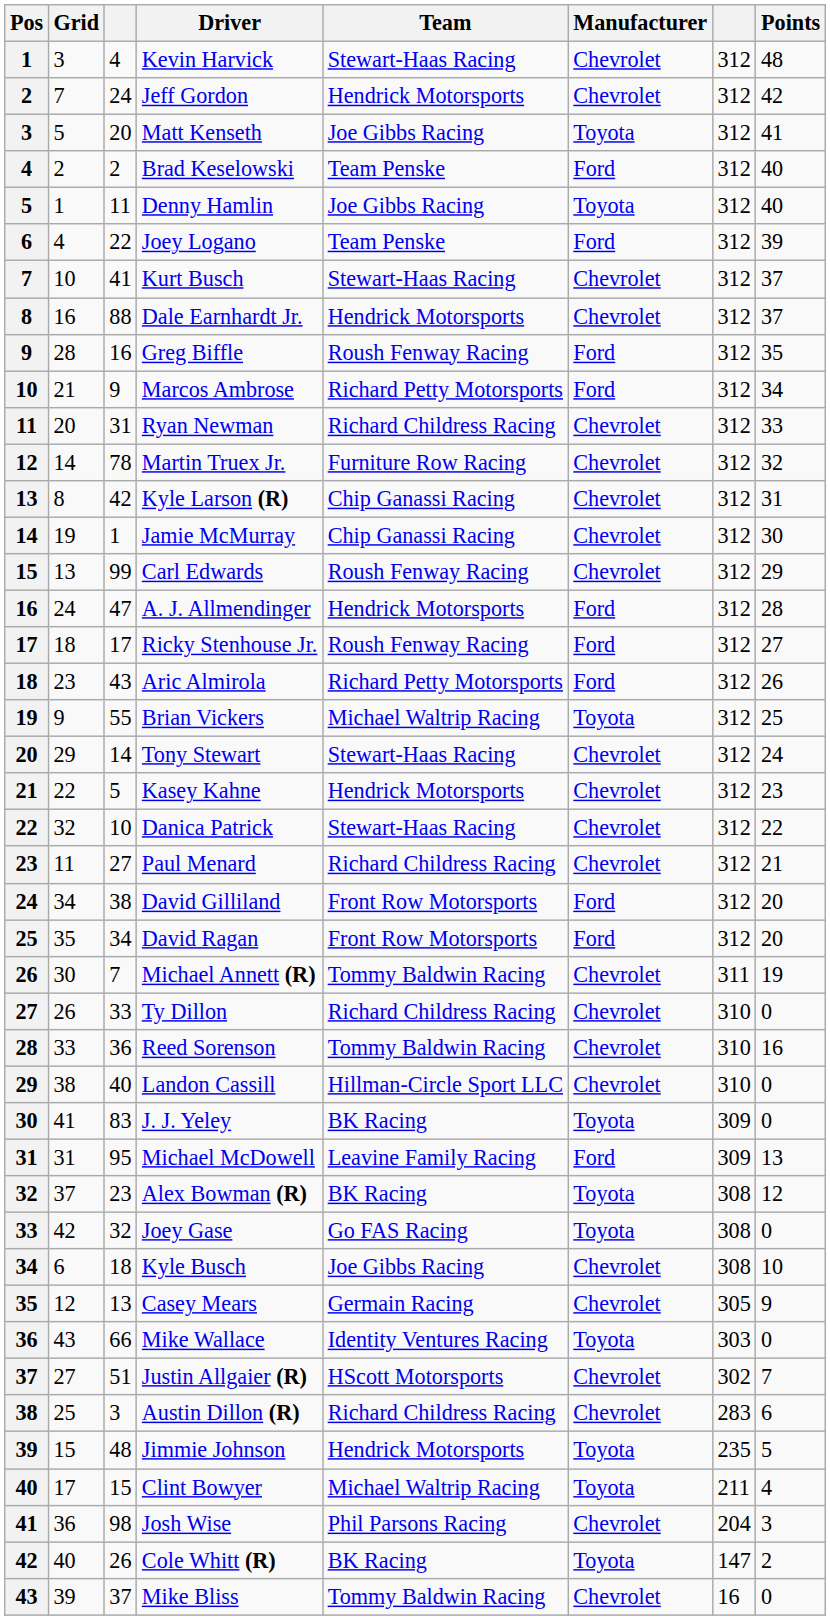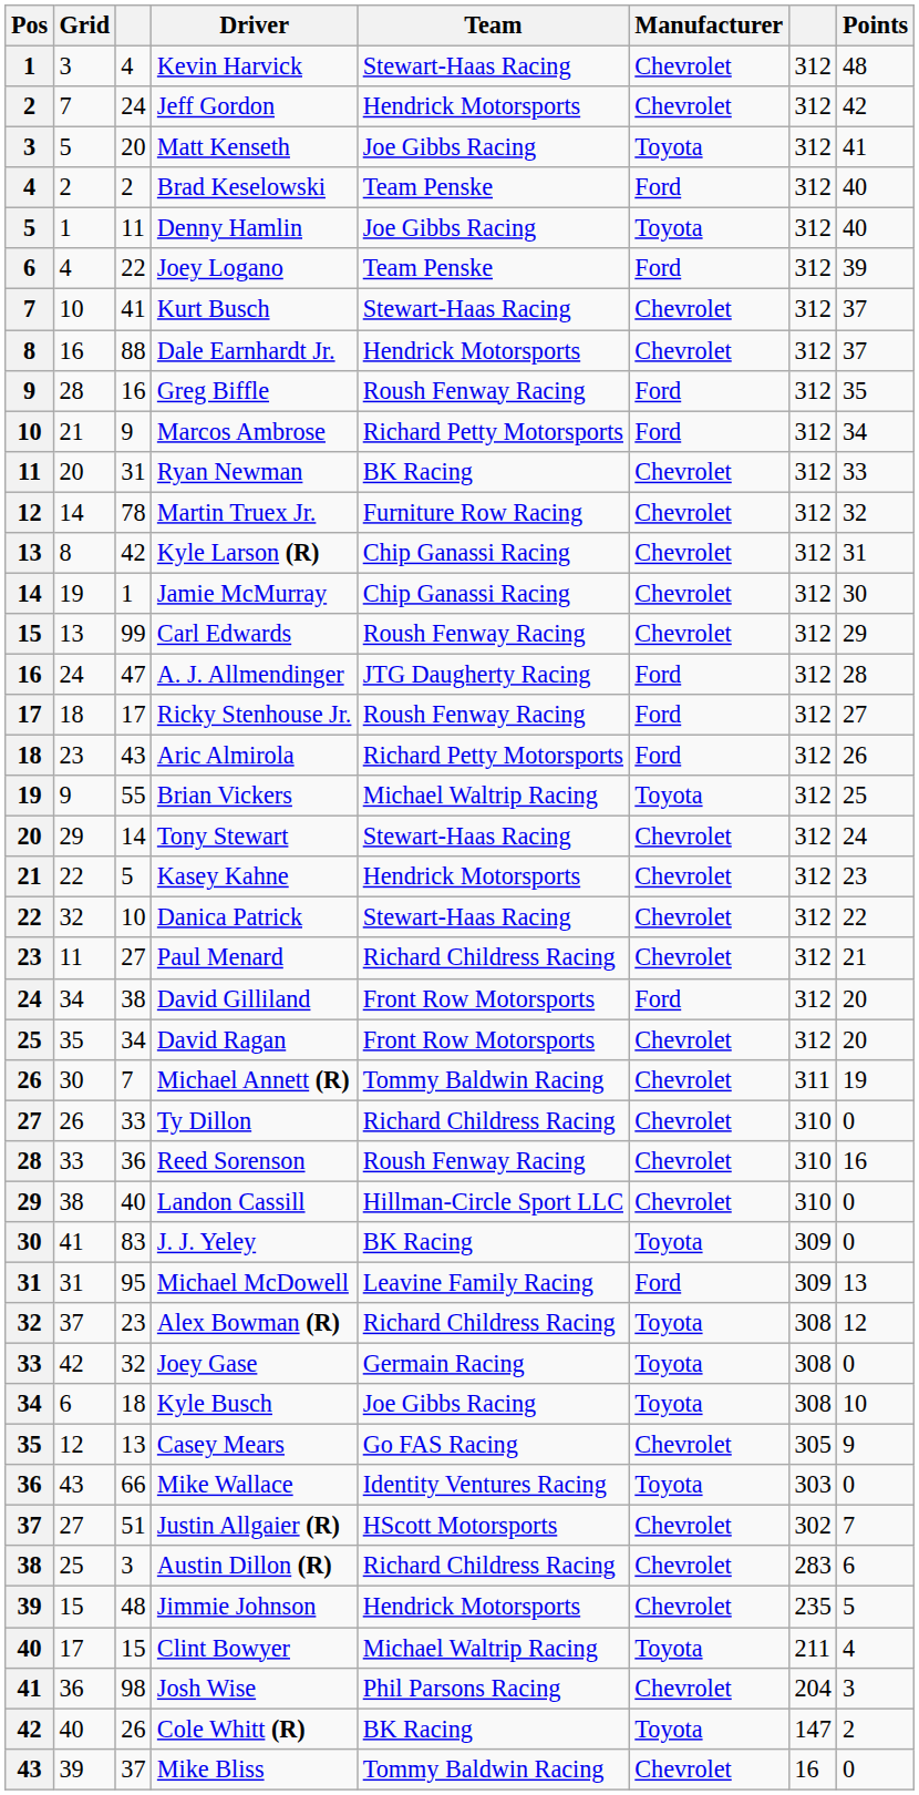 <table class="wikitable" style="font-size:95%">
 <tr>
 <th>Pos</th>
 <th>Grid</th>
 <th></th>
 <th>Driver</th>
 <th>Team</th>
 <th>Manufacturer</th>
 <th></th>
 <th>Points</th>
 </tr>
 <tr>
 <th>1</th>
 <td>3</td>
 <td>4</td>
 <td><a href='#'>Kevin Harvick</a></td>
 <td><a href='#'>Stewart-Haas Racing</a></td>
 <td><a href='#'>Chevrolet</a></td>
 <td>312</td>
 <td>48</td>
 </tr>
 <tr>
 <th>2</th>
 <td>7</td>
 <td>24</td>
 <td><a href='#'>Jeff Gordon</a></td>
 <td><a href='#'>Hendrick Motorsports</a></td>
 <td><a href='#'>Chevrolet</a></td>
 <td>312</td>
 <td>42</td>
 </tr>
 <tr>
 <th>3</th>
 <td>5</td>
 <td>20</td>
 <td><a href='#'>Matt Kenseth</a></td>
 <td><a href='#'>Joe Gibbs Racing</a></td>
 <td><a href='#'>Toyota</a></td>
 <td>312</td>
 <td>41</td>
 </tr>
 <tr>
 <th>4</th>
 <td>2</td>
 <td>2</td>
 <td><a href='#'>Brad Keselowski</a></td>
 <td><a href='#'>Team Penske</a></td>
 <td><a href='#'>Ford</a></td>
 <td>312</td>
 <td>40</td>
 </tr>
 <tr>
 <th>5</th>
 <td>1</td>
 <td>11</td>
 <td><a href='#'>Denny Hamlin</a></td>
 <td><a href='#'>Joe Gibbs Racing</a></td>
 <td><a href='#'>Toyota</a></td>
 <td>312</td>
 <td>40</td>
 </tr>
 <tr>
 <th>6</th>
 <td>4</td>
 <td>22</td>
 <td><a href='#'>Joey Logano</a></td>
 <td><a href='#'>Team Penske</a></td>
 <td><a href='#'>Ford</a></td>
 <td>312</td>
 <td>39</td>
 </tr>
 <tr>
 <th>7</th>
 <td>10</td>
 <td>41</td>
 <td><a href='#'>Kurt Busch</a></td>
 <td><a href='#'>Stewart-Haas Racing</a></td>
 <td><a href='#'>Chevrolet</a></td>
 <td>312</td>
 <td>37</td>
 </tr>
 <tr>
 <th>8</th>
 <td>16</td>
 <td>88</td>
 <td><a href='#'>Dale Earnhardt Jr.</a></td>
 <td><a href='#'>Hendrick Motorsports</a></td>
 <td><a href='#'>Chevrolet</a></td>
 <td>312</td>
 <td>37</td>
 </tr>
 <tr>
 <th>9</th>
 <td>28</td>
 <td>16</td>
 <td><a href='#'>Greg Biffle</a></td>
 <td><a href='#'>Roush Fenway Racing</a></td>
 <td><a href='#'>Ford</a></td>
 <td>312</td>
 <td>35</td>
 </tr>
 <tr>
 <th>10</th>
 <td>21</td>
 <td>9</td>
 <td><a href='#'>Marcos Ambrose</a></td>
 <td><a href='#'>Richard Petty Motorsports</a></td>
 <td><a href='#'>Ford</a></td>
 <td>312</td>
 <td>34</td>
 </tr>
 <tr>
 <th>11</th>
 <td>20</td>
 <td>31</td>
 <td><a href='#'>Ryan Newman</a></td>
-<td><a href='#'>Richard Childress Racing</a></td>
+<td><a href='#'>BK Racing</a></td>
 <td><a href='#'>Chevrolet</a></td>
 <td>312</td>
 <td>33</td>
 </tr>
 <tr>
 <th>12</th>
 <td>14</td>
 <td>78</td>
 <td><a href='#'>Martin Truex Jr.</a></td>
 <td><a href='#'>Furniture Row Racing</a></td>
 <td><a href='#'>Chevrolet</a></td>
 <td>312</td>
 <td>32</td>
 </tr>
 <tr>
 <th>13</th>
 <td>8</td>
 <td>42</td>
 <td><a href='#'>Kyle Larson</a> <strong>(R)</strong></td>
 <td><a href='#'>Chip Ganassi Racing</a></td>
 <td><a href='#'>Chevrolet</a></td>
 <td>312</td>
 <td>31</td>
 </tr>
 <tr>
 <th>14</th>
 <td>19</td>
 <td>1</td>
 <td><a href='#'>Jamie McMurray</a></td>
 <td><a href='#'>Chip Ganassi Racing</a></td>
 <td><a href='#'>Chevrolet</a></td>
 <td>312</td>
 <td>30</td>
 </tr>
 <tr>
 <th>15</th>
 <td>13</td>
 <td>99</td>
 <td><a href='#'>Carl Edwards</a></td>
 <td><a href='#'>Roush Fenway Racing</a></td>
 <td><a href='#'>Chevrolet</a></td>
 <td>312</td>
 <td>29</td>
 </tr>
 <tr>
 <th>16</th>
 <td>24</td>
 <td>47</td>
 <td><a href='#'>A. J. Allmendinger</a></td>
-<td><a href='#'>Hendrick Motorsports</a></td>
+<td><a href='#'>JTG Daugherty Racing</a></td>
 <td><a href='#'>Ford</a></td>
 <td>312</td>
 <td>28</td>
 </tr>
 <tr>
 <th>17</th>
 <td>18</td>
 <td>17</td>
 <td><a href='#'>Ricky Stenhouse Jr.</a></td>
 <td><a href='#'>Roush Fenway Racing</a></td>
 <td><a href='#'>Ford</a></td>
 <td>312</td>
 <td>27</td>
 </tr>
 <tr>
 <th>18</th>
 <td>23</td>
 <td>43</td>
 <td><a href='#'>Aric Almirola</a></td>
 <td><a href='#'>Richard Petty Motorsports</a></td>
 <td><a href='#'>Ford</a></td>
 <td>312</td>
 <td>26</td>
 </tr>
 <tr>
 <th>19</th>
 <td>9</td>
 <td>55</td>
 <td><a href='#'>Brian Vickers</a></td>
 <td><a href='#'>Michael Waltrip Racing</a></td>
 <td><a href='#'>Toyota</a></td>
 <td>312</td>
 <td>25</td>
 </tr>
 <tr>
 <th>20</th>
 <td>29</td>
 <td>14</td>
 <td><a href='#'>Tony Stewart</a></td>
 <td><a href='#'>Stewart-Haas Racing</a></td>
 <td><a href='#'>Chevrolet</a></td>
 <td>312</td>
 <td>24</td>
 </tr>
 <tr>
 <th>21</th>
 <td>22</td>
 <td>5</td>
 <td><a href='#'>Kasey Kahne</a></td>
 <td><a href='#'>Hendrick Motorsports</a></td>
 <td><a href='#'>Chevrolet</a></td>
 <td>312</td>
 <td>23</td>
 </tr>
 <tr>
 <th>22</th>
 <td>32</td>
 <td>10</td>
 <td><a href='#'>Danica Patrick</a></td>
 <td><a href='#'>Stewart-Haas Racing</a></td>
 <td><a href='#'>Chevrolet</a></td>
 <td>312</td>
 <td>22</td>
 </tr>
 <tr>
 <th>23</th>
 <td>11</td>
 <td>27</td>
 <td><a href='#'>Paul Menard</a></td>
 <td><a href='#'>Richard Childress Racing</a></td>
 <td><a href='#'>Chevrolet</a></td>
 <td>312</td>
 <td>21</td>
 </tr>
 <tr>
 <th>24</th>
 <td>34</td>
 <td>38</td>
 <td><a href='#'>David Gilliland</a></td>
 <td><a href='#'>Front Row Motorsports</a></td>
 <td><a href='#'>Ford</a></td>
 <td>312</td>
 <td>20</td>
 </tr>
 <tr>
 <th>25</th>
 <td>35</td>
 <td>34</td>
 <td><a href='#'>David Ragan</a></td>
 <td><a href='#'>Front Row Motorsports</a></td>
-<td><a href='#'>Ford</a></td>
+<td><a href='#'>Chevrolet</a></td>
 <td>312</td>
 <td>20</td>
 </tr>
 <tr>
 <th>26</th>
 <td>30</td>
 <td>7</td>
 <td><a href='#'>Michael Annett</a> <strong>(R)</strong></td>
 <td><a href='#'>Tommy Baldwin Racing</a></td>
 <td><a href='#'>Chevrolet</a></td>
 <td>311</td>
 <td>19</td>
 </tr>
 <tr>
 <th>27</th>
 <td>26</td>
 <td>33</td>
 <td><a href='#'>Ty Dillon</a></td>
 <td><a href='#'>Richard Childress Racing</a></td>
 <td><a href='#'>Chevrolet</a></td>
 <td>310</td>
 <td>0</td>
 </tr>
 <tr>
 <th>28</th>
 <td>33</td>
 <td>36</td>
 <td><a href='#'>Reed Sorenson</a></td>
-<td><a href='#'>Tommy Baldwin Racing</a></td>
+<td><a href='#'>Roush Fenway Racing</a></td>
 <td><a href='#'>Chevrolet</a></td>
 <td>310</td>
 <td>16</td>
 </tr>
 <tr>
 <th>29</th>
 <td>38</td>
 <td>40</td>
 <td><a href='#'>Landon Cassill</a></td>
 <td><a href='#'>Hillman-Circle Sport LLC</a></td>
 <td><a href='#'>Chevrolet</a></td>
 <td>310</td>
 <td>0</td>
 </tr>
 <tr>
 <th>30</th>
 <td>41</td>
 <td>83</td>
 <td><a href='#'>J. J. Yeley</a></td>
 <td><a href='#'>BK Racing</a></td>
 <td><a href='#'>Toyota</a></td>
 <td>309</td>
 <td>0</td>
 </tr>
 <tr>
 <th>31</th>
 <td>31</td>
 <td>95</td>
 <td><a href='#'>Michael McDowell</a></td>
 <td><a href='#'>Leavine Family Racing</a></td>
 <td><a href='#'>Ford</a></td>
 <td>309</td>
 <td>13</td>
 </tr>
 <tr>
 <th>32</th>
 <td>37</td>
 <td>23</td>
 <td><a href='#'>Alex Bowman</a> <strong>(R)</strong></td>
-<td><a href='#'>BK Racing</a></td>
+<td><a href='#'>Richard Childress Racing</a></td>
 <td><a href='#'>Toyota</a></td>
 <td>308</td>
 <td>12</td>
 </tr>
 <tr>
 <th>33</th>
 <td>42</td>
 <td>32</td>
 <td><a href='#'>Joey Gase</a></td>
-<td><a href='#'>Go FAS Racing</a></td>
+<td><a href='#'>Germain Racing</a></td>
 <td><a href='#'>Toyota</a></td>
 <td>308</td>
 <td>0</td>
 </tr>
 <tr>
 <th>34</th>
 <td>6</td>
 <td>18</td>
 <td><a href='#'>Kyle Busch</a></td>
 <td><a href='#'>Joe Gibbs Racing</a></td>
-<td><a href='#'>Chevrolet</a></td>
+<td><a href='#'>Toyota</a></td>
 <td>308</td>
 <td>10</td>
 </tr>
 <tr>
 <th>35</th>
 <td>12</td>
 <td>13</td>
 <td><a href='#'>Casey Mears</a></td>
-<td><a href='#'>Germain Racing</a></td>
+<td><a href='#'>Go FAS Racing</a></td>
 <td><a href='#'>Chevrolet</a></td>
 <td>305</td>
 <td>9</td>
 </tr>
 <tr>
 <th>36</th>
 <td>43</td>
 <td>66</td>
 <td><a href='#'>Mike Wallace</a></td>
 <td><a href='#'>Identity Ventures Racing</a></td>
 <td><a href='#'>Toyota</a></td>
 <td>303</td>
 <td>0</td>
 </tr>
 <tr>
 <th>37</th>
 <td>27</td>
 <td>51</td>
 <td><a href='#'>Justin Allgaier</a> <strong>(R)</strong></td>
 <td><a href='#'>HScott Motorsports</a></td>
 <td><a href='#'>Chevrolet</a></td>
 <td>302</td>
 <td>7</td>
 </tr>
 <tr>
 <th>38</th>
 <td>25</td>
 <td>3</td>
 <td><a href='#'>Austin Dillon</a> <strong>(R)</strong></td>
 <td><a href='#'>Richard Childress Racing</a></td>
 <td><a href='#'>Chevrolet</a></td>
 <td>283</td>
 <td>6</td>
 </tr>
 <tr>
 <th>39</th>
 <td>15</td>
 <td>48</td>
 <td><a href='#'>Jimmie Johnson</a></td>
 <td><a href='#'>Hendrick Motorsports</a></td>
-<td><a href='#'>Toyota</a></td>
+<td><a href='#'>Chevrolet</a></td>
 <td>235</td>
 <td>5</td>
 </tr>
 <tr>
 <th>40</th>
 <td>17</td>
 <td>15</td>
 <td><a href='#'>Clint Bowyer</a></td>
 <td><a href='#'>Michael Waltrip Racing</a></td>
 <td><a href='#'>Toyota</a></td>
 <td>211</td>
 <td>4</td>
 </tr>
 <tr>
 <th>41</th>
 <td>36</td>
 <td>98</td>
 <td><a href='#'>Josh Wise</a></td>
 <td><a href='#'>Phil Parsons Racing</a></td>
 <td><a href='#'>Chevrolet</a></td>
 <td>204</td>
 <td>3</td>
 </tr>
 <tr>
 <th>42</th>
 <td>40</td>
 <td>26</td>
 <td><a href='#'>Cole Whitt</a> <strong>(R)</strong></td>
 <td><a href='#'>BK Racing</a></td>
 <td><a href='#'>Toyota</a></td>
 <td>147</td>
 <td>2</td>
 </tr>
 <tr>
 <th>43</th>
 <td>39</td>
 <td>37</td>
 <td><a href='#'>Mike Bliss</a></td>
 <td><a href='#'>Tommy Baldwin Racing</a></td>
 <td><a href='#'>Chevrolet</a></td>
 <td>16</td>
 <td>0</td>
 </tr>
 </table>
